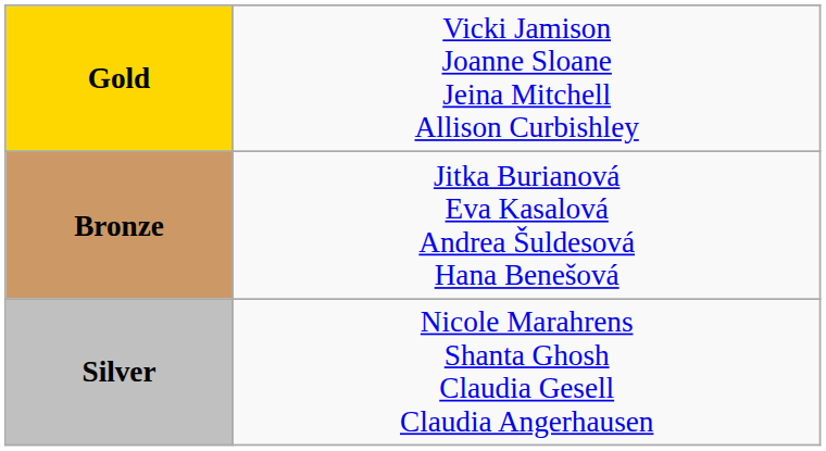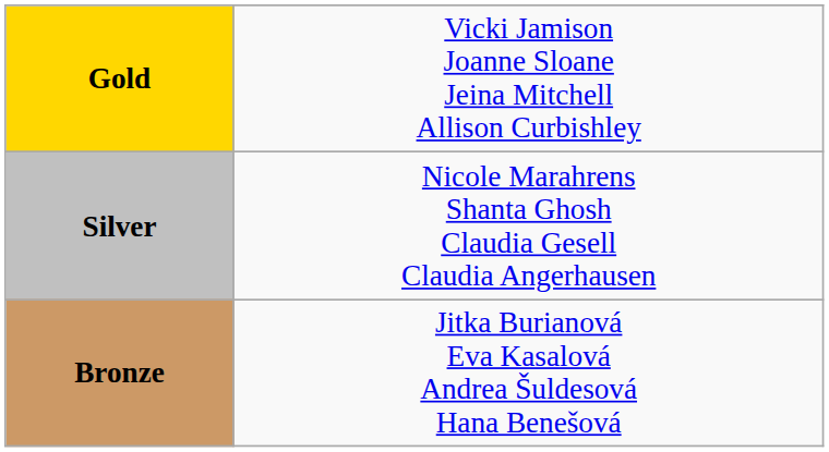 <table class="wikitable" style="text-align:center; " width="35%">
 <tr>
 <td bgcolor="gold"><strong>Gold</strong></td>
 <td><a href='#'>Vicki Jamison</a><br><a href='#'>Joanne Sloane</a><br><a href='#'>Jeina Mitchell</a><br><a href='#'>Allison Curbishley</a><br>  <small><em></em></small></td>
 </tr>
 <tr>
+<td bgcolor="silver"><strong>Silver</strong></td>
+<td><a href='#'>Nicole Marahrens</a><br><a href='#'>Shanta Ghosh</a><br><a href='#'>Claudia Gesell</a><br><a href='#'>Claudia Angerhausen</a><br>  <small><em></em></small></td>
+</tr>
+<tr>
 <td bgcolor="CC9966"><strong>Bronze</strong></td>
 <td><a href='#'>Jitka Burianová</a><br><a href='#'>Eva Kasalová</a><br><a href='#'>Andrea Šuldesová</a><br><a href='#'>Hana Benešová</a><br>  <small><em></em></small></td>
 </tr>
-<tr>
-<td bgcolor="silver"><strong>Silver</strong></td>
-<td><a href='#'>Nicole Marahrens</a><br><a href='#'>Shanta Ghosh</a><br><a href='#'>Claudia Gesell</a><br><a href='#'>Claudia Angerhausen</a><br>  <small><em></em></small></td>
-</tr>
 </table>
